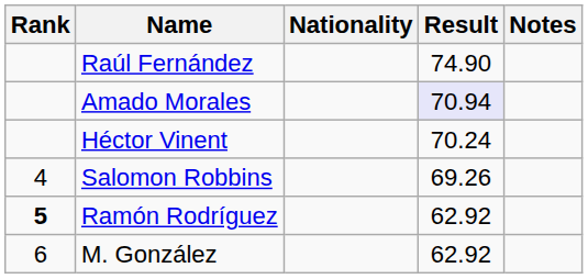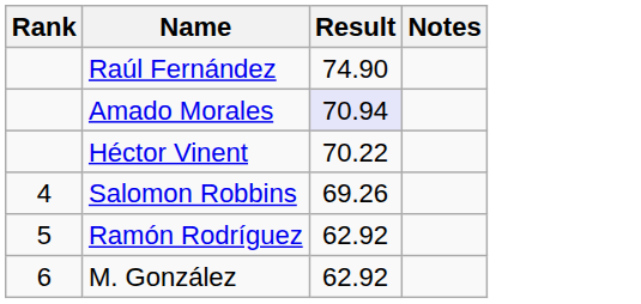 <table class="wikitable sortable" style="text-align:center;font-size:95%">
 <tr>
 <th>Rank</th>
 <th>Name</th>
-<th>Nationality</th>
 <th>Result</th>
 <th>Notes</th>
 </tr>
 <tr>
 <td></td>
 <td align=left><a href='#'>Raúl Fernández</a></td>
-<td align=left></td>
 <td>74.90</td>
 <td></td>
 </tr>
 <tr>
 <td></td>
 <td align=left><a href='#'>Amado Morales</a></td>
-<td align=left></td>
 <td style="background: lavender;">70.94</td>
 <td></td>
 </tr>
 <tr>
 <td></td>
 <td align=left><a href='#'>Héctor Vinent</a></td>
-<td align=left></td>
-<td>70.24</td>
+<td>70.22</td>
 <td></td>
 </tr>
 <tr>
 <td>4</td>
 <td align=left><a href='#'>Salomon Robbins</a></td>
-<td align=left></td>
 <td>69.26</td>
 <td></td>
 </tr>
 <tr>
-<td><strong>5</strong></td>
+<td>5</td>
 <td align=left><a href='#'>Ramón Rodríguez</a></td>
-<td align=left></td>
 <td>62.92</td>
 <td></td>
 </tr>
 <tr>
 <td>6</td>
 <td align=left>M. González</td>
-<td align=left></td>
 <td>62.92</td>
 <td></td>
 </tr>
 </table>
